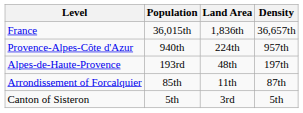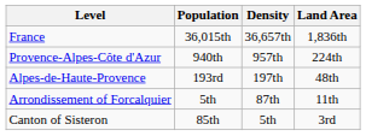 <table class="wikitable" style="margin:1em auto;">
 <tr>
 <th>Level</th>
 <th>Population</th>
+<th>Density</th>
 <th>Land Area</th>
-<th>Density</th>
 </tr>
 <tr>
 <td> <a href='#'>France</a></td>
 <td style="text-align:center;">36,015th</td>
+<td style="text-align:center;">36,657th</td>
 <td style="text-align:center;">1,836th</td>
-<td style="text-align:center;">36,657th</td>
 </tr>
 <tr>
 <td> <a href='#'>Provence-Alpes-Côte d'Azur</a></td>
 <td style="text-align:center;">940th</td>
+<td style="text-align:center;">957th</td>
 <td style="text-align:center;">224th</td>
-<td style="text-align:center;">957th</td>
 </tr>
 <tr>
 <td> <a href='#'>Alpes-de-Haute-Provence</a></td>
 <td style="text-align:center;">193rd</td>
+<td style="text-align:center;">197th</td>
 <td style="text-align:center;">48th</td>
-<td style="text-align:center;">197th</td>
 </tr>
 <tr>
 <td><a href='#'>Arrondissement of Forcalquier</a></td>
-<td style="text-align:center;">85th</td>
+<td style="text-align:center;">5th</td>
+<td style="text-align:center;">87th</td>
 <td style="text-align:center;">11th</td>
-<td style="text-align:center;">87th</td>
 </tr>
 <tr>
 <td>Canton of Sisteron</td>
+<td style="text-align:center;">85th</td>
 <td style="text-align:center;">5th</td>
 <td style="text-align:center;">3rd</td>
-<td style="text-align:center;">5th</td>
 </tr>
 </table>
